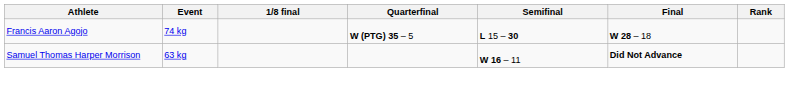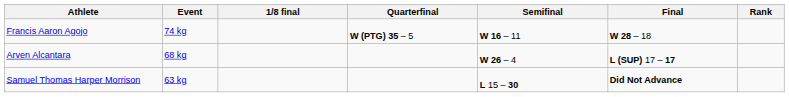 <table class="wikitable" width="98%" style="text-align:left; font-size:90%">
 <tr>
 <th width="17%">Athlete</th>
 <th width="6%">Event</th>
 <th width="14%">1/8 final</th>
 <th width="14%">Quarterfinal</th>
 <th width="14%">Semifinal</th>
 <th width="14%">Final</th>
 <th width="5%">Rank</th>
 </tr>
 <tr>
 <td><a href='#'>Francis Aaron Agojo</a></td>
 <td><a href='#'>74 kg</a></td>
 <td></td>
 <td> <br> <strong>W (PTG)</strong> <strong>35</strong> – 5</td>
-<td> <br> <strong>L</strong> 15 – <strong>30</strong></td>
+<td> <br> <strong>W</strong> <strong>16</strong> – 11</td>
 <td> <br> <strong>W</strong> <strong>28</strong> – 18</td>
+<td></td>
+</tr>
+<tr>
+<td><a href='#'>Arven Alcantara</a></td>
+<td><a href='#'>68 kg</a></td>
+<td></td>
+<td></td>
+<td> <br> <strong>W</strong> <strong>26</strong> – 4</td>
+<td> <br> <strong>L (SUP)</strong> 17 – <strong>17</strong></td>
 <td></td>
 </tr>
 <tr>
 <td><a href='#'>Samuel Thomas Harper Morrison</a></td>
 <td><a href='#'>63 kg</a></td>
 <td></td>
 <td></td>
-<td> <br> <strong>W</strong> <strong>16</strong> – 11</td>
+<td> <br> <strong>L</strong> 15 – <strong>30</strong></td>
 <td><strong>Did Not Advance</strong></td>
 <td></td>
 </tr>
 </table>
